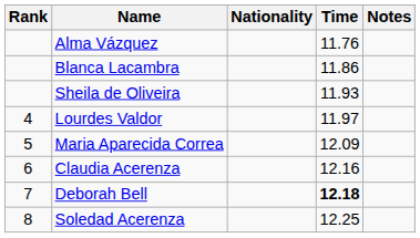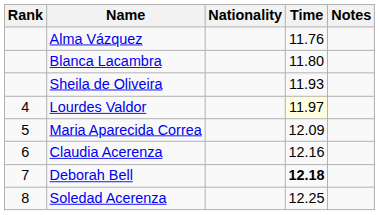 <table class="wikitable sortable" style="text-align:center">
 <tr>
 <th>Rank</th>
 <th>Name</th>
 <th>Nationality</th>
 <th>Time</th>
 <th>Notes</th>
 </tr>
 <tr>
 <td align=center></td>
 <td align=left><a href='#'>Alma Vázquez</a></td>
 <td align=left></td>
 <td>11.76</td>
 <td></td>
 </tr>
 <tr>
 <td align=center></td>
 <td align=left><a href='#'>Blanca Lacambra</a></td>
 <td align=left></td>
-<td>11.86</td>
+<td>11.80</td>
 <td></td>
 </tr>
 <tr>
 <td align=center></td>
 <td align=left><a href='#'>Sheila de Oliveira</a></td>
 <td align=left></td>
 <td>11.93</td>
 <td></td>
 </tr>
 <tr>
 <td align=center>4</td>
 <td align=left><a href='#'>Lourdes Valdor</a></td>
 <td align=left></td>
-<td>11.97</td>
+<td style="background: lightyellow;">11.97</td>
 <td></td>
 </tr>
 <tr>
 <td align=center>5</td>
 <td align=left><a href='#'>Maria Aparecida Correa</a></td>
 <td align=left></td>
 <td>12.09</td>
 <td></td>
 </tr>
 <tr>
 <td align=center>6</td>
 <td align=left><a href='#'>Claudia Acerenza</a></td>
 <td align=left></td>
 <td>12.16</td>
 <td></td>
 </tr>
 <tr>
 <td align=center>7</td>
 <td align=left><a href='#'>Deborah Bell</a></td>
 <td align=left></td>
 <td><strong>12.18</strong></td>
 <td></td>
 </tr>
 <tr>
 <td align=center>8</td>
 <td align=left><a href='#'>Soledad Acerenza</a></td>
 <td align=left></td>
 <td>12.25</td>
 <td></td>
 </tr>
 </table>
